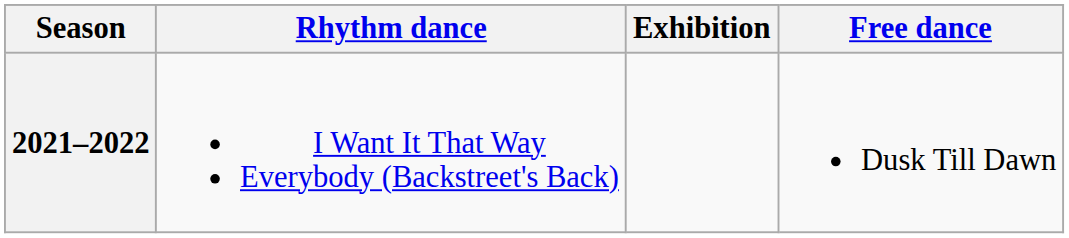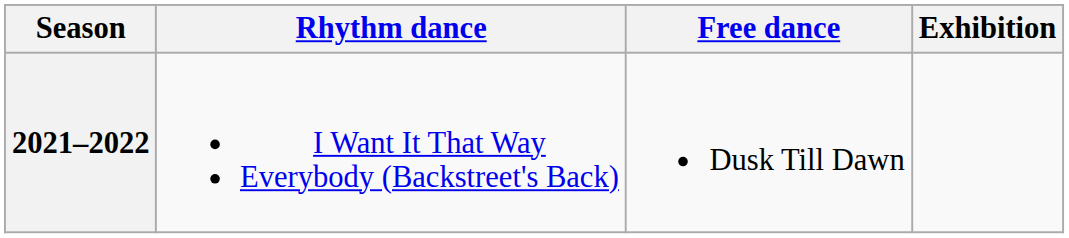 <table class=wikitable style=text-align:center>
 <tr>
 <th>Season</th>
 <th><a href='#'>Rhythm dance</a></th>
+<th><a href='#'>Free dance</a></th>
 <th>Exhibition</th>
-<th><a href='#'>Free dance</a></th>
 </tr>
 <tr>
 <th>2021–2022</th>
 <td><br><ul><li><a href='#'>I Want It That Way</a></li><li><a href='#'>Everybody (Backstreet's Back)</a> <br> </li></ul></td>
+<td><br><ul><li>Dusk Till Dawn <br> </li></ul></td>
 <td></td>
-<td><br><ul><li>Dusk Till Dawn <br> </li></ul></td>
 </tr>
 </table>
